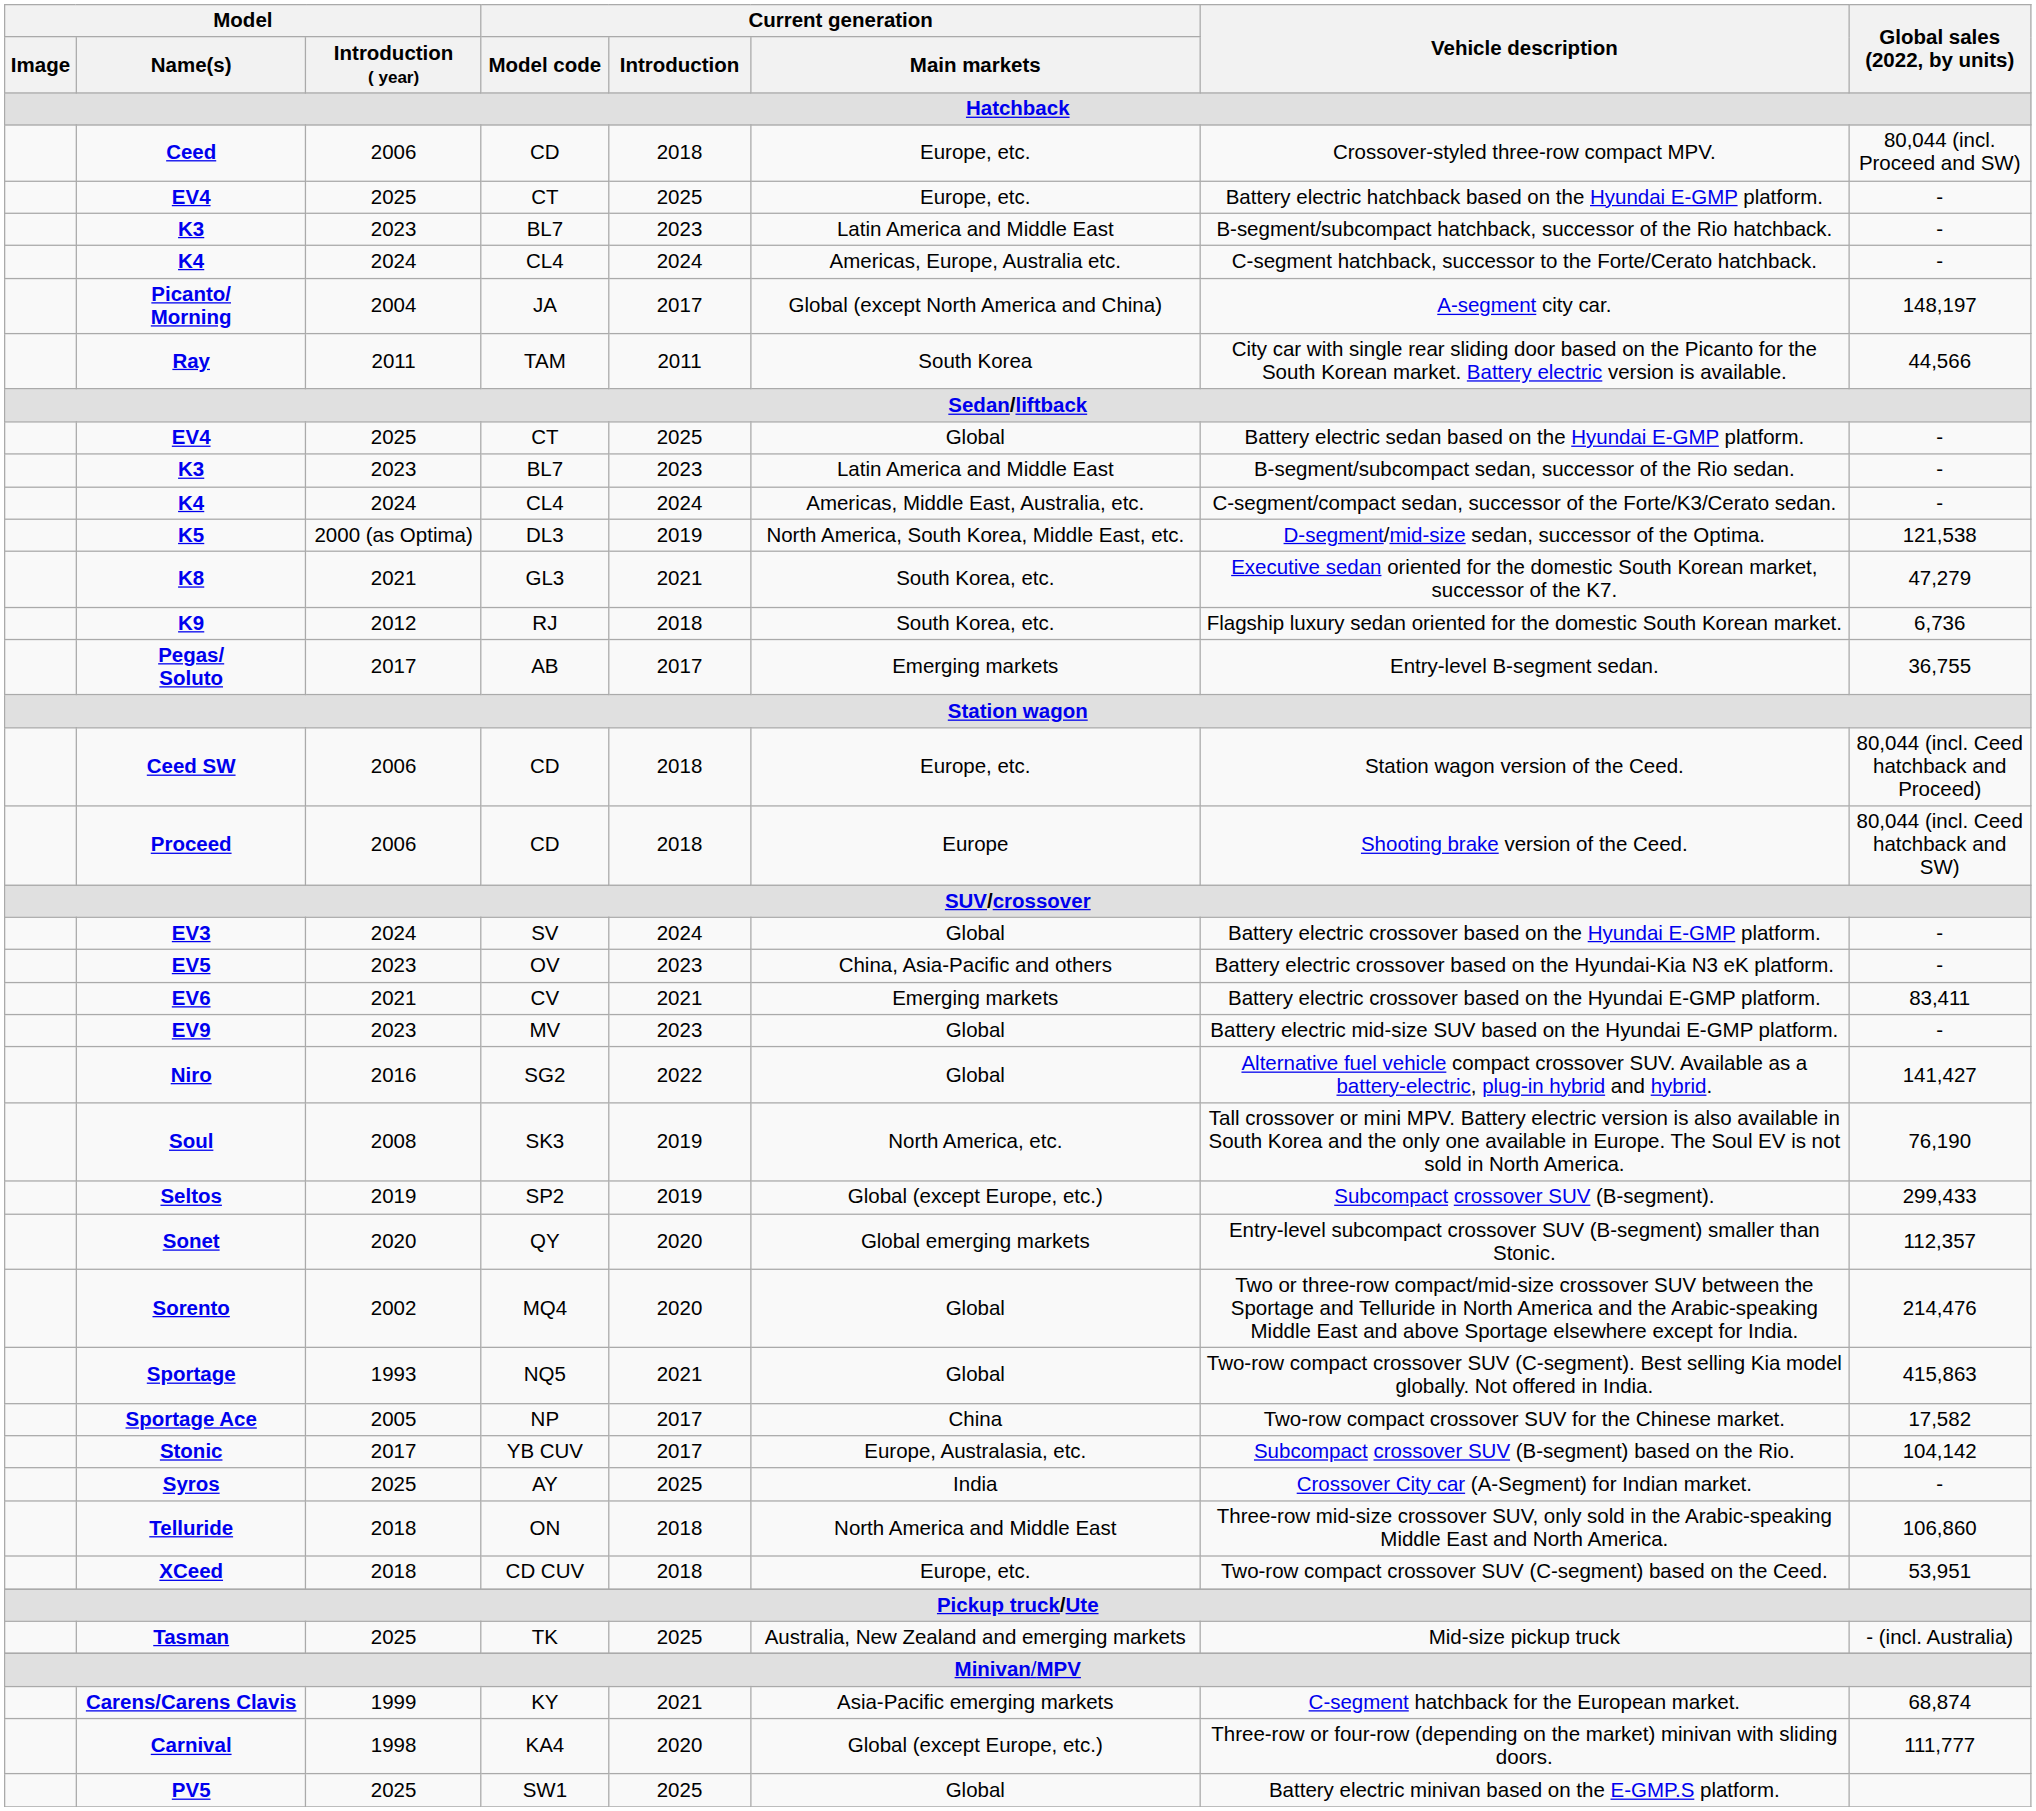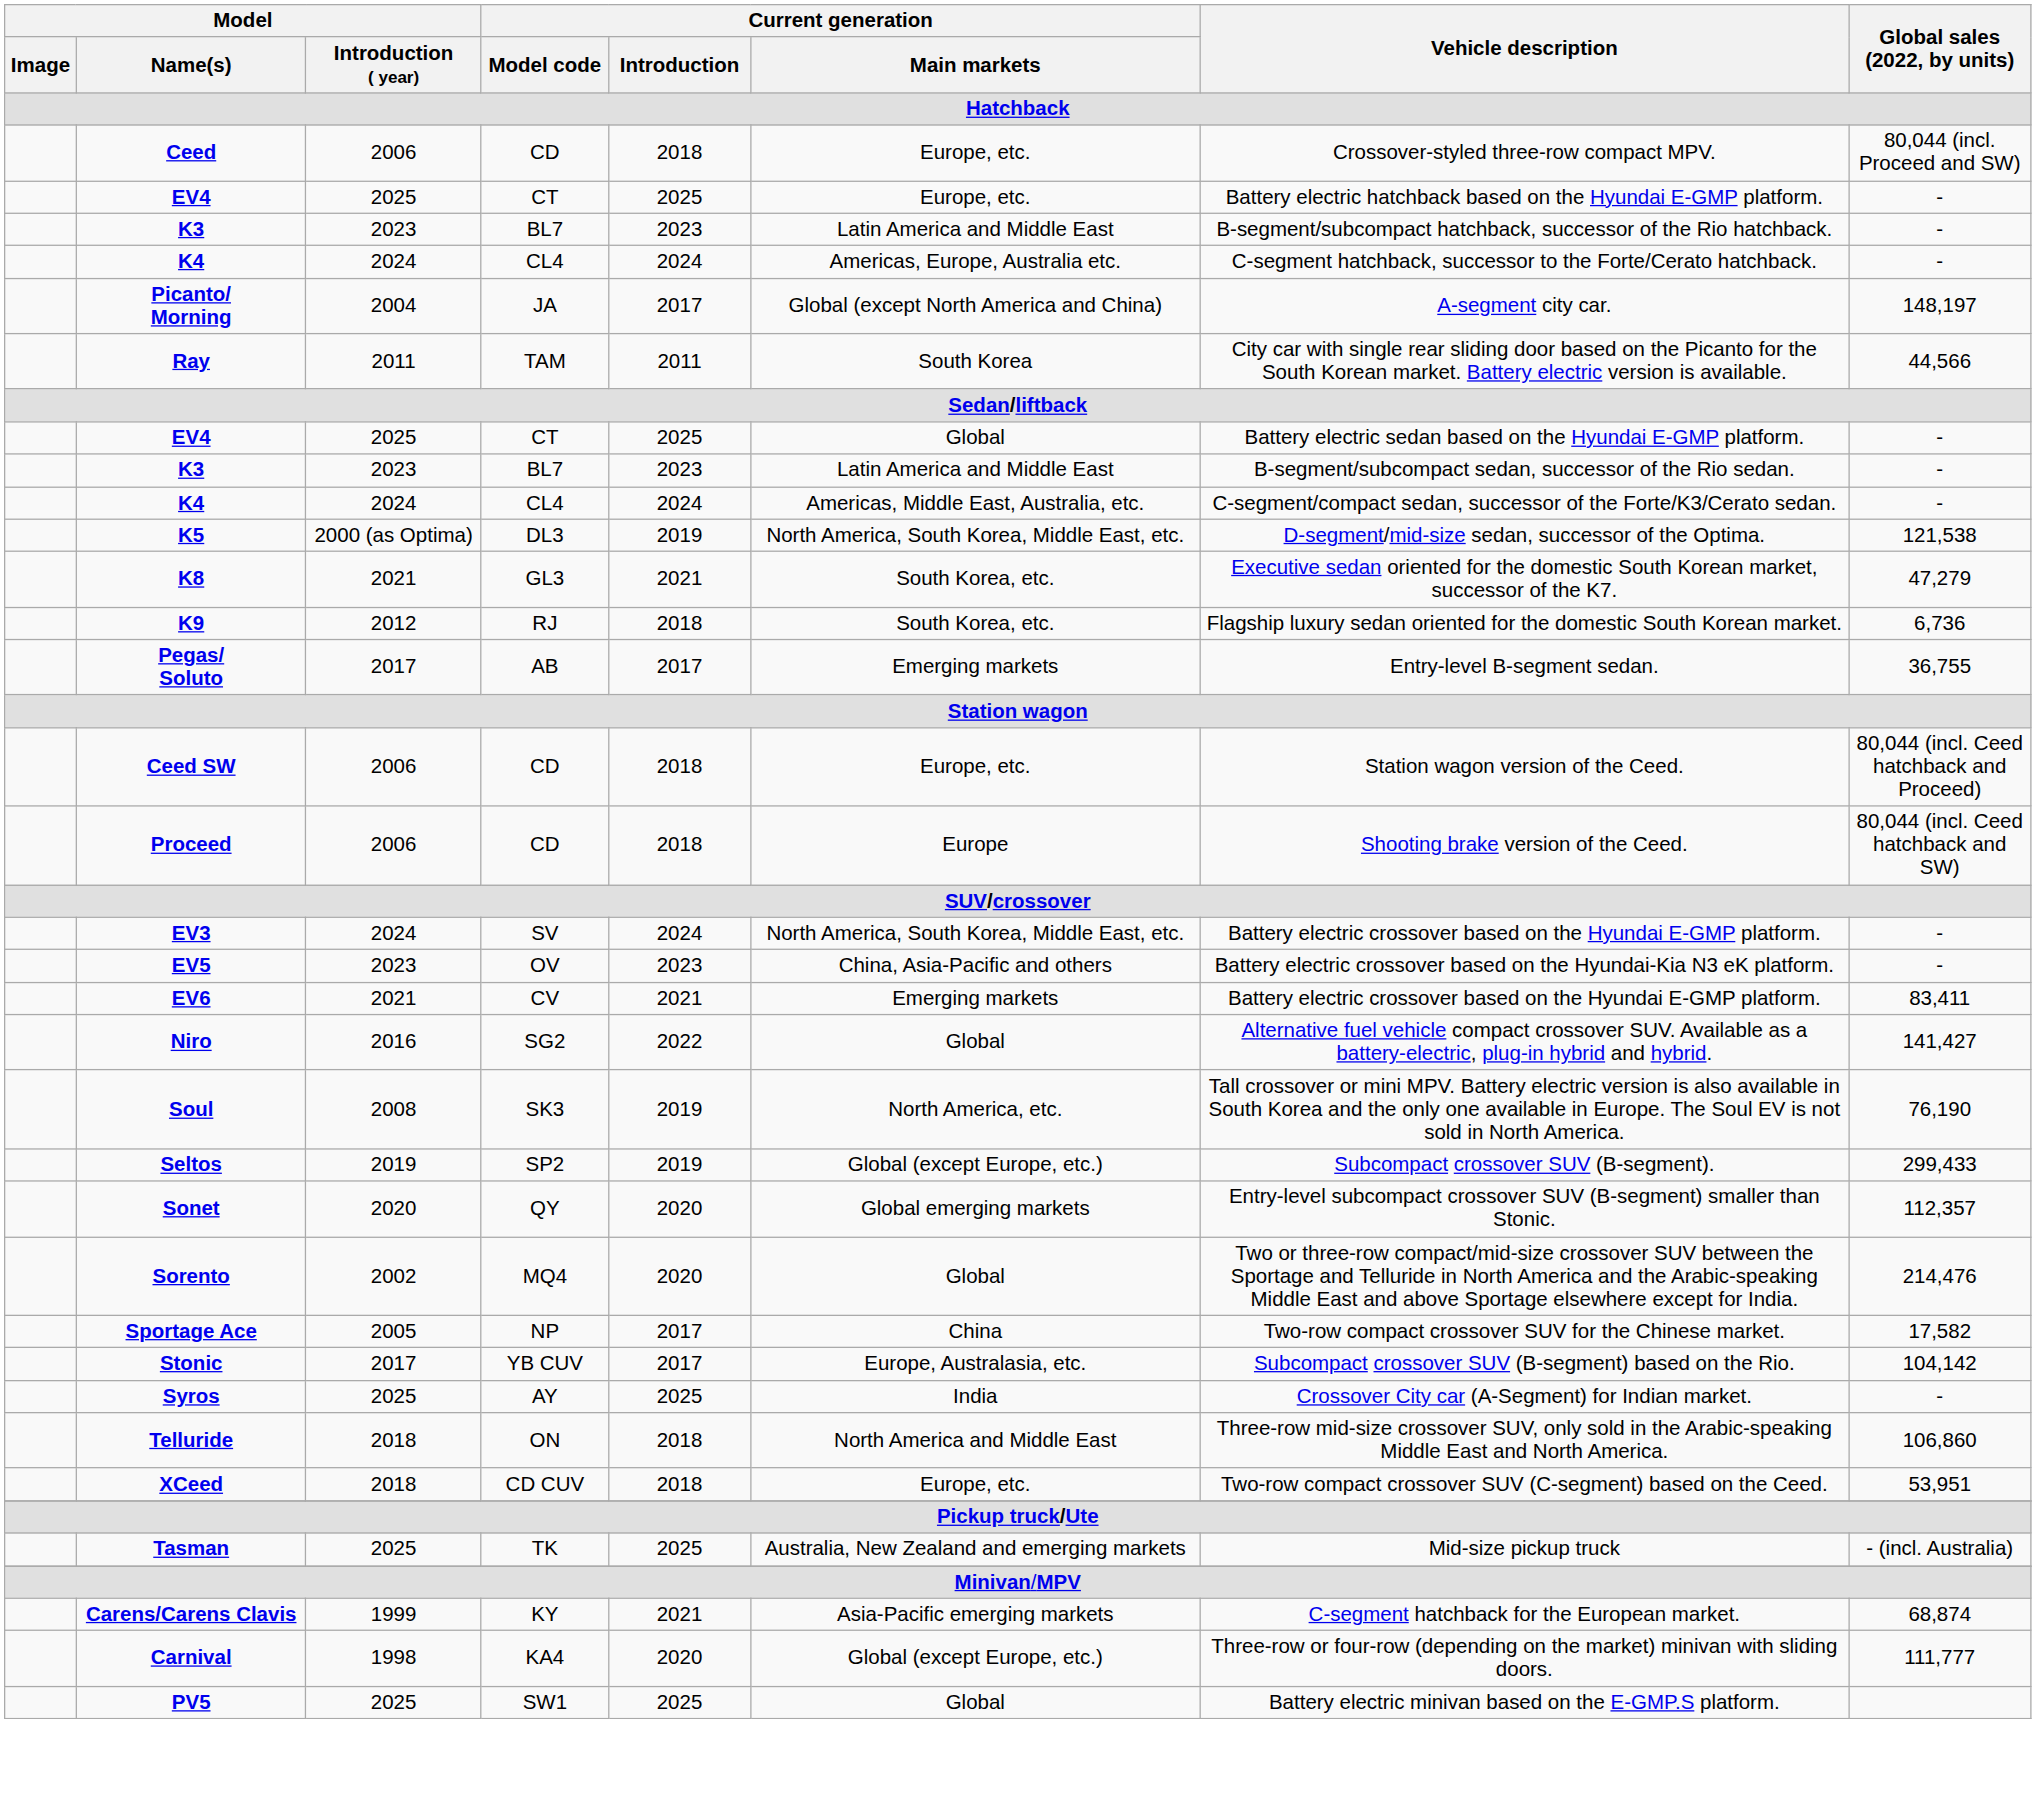 <table class="wikitable" style="text-align: center; width: 100%">
 <tr>
 <th colspan="3">Model</th>
 <th colspan="3">Current generation</th>
 <th rowspan="2" width="32%" cellpadding="32px">Vehicle description</th>
 <th rowspan="2" width="9%">Global sales (2022, by units)</th>
 </tr>
 <tr>
 <th><strong>Image</strong></th>
 <th>Name(s)</th>
 <th>Introduction<br><small>( year)</small></th>
 <th>Model code</th>
 <th width="7%">Introduction</th>
 <th>Main markets</th>
 </tr>
 <tr bgcolor="#e0e0e0">
 <td colspan="8"><strong><a href='#'>Hatchback</a></strong></td>
 </tr>
 <tr>
 <td></td>
 <td><strong><a href='#'>Ceed</a></strong></td>
 <td>2006</td>
 <td>CD</td>
 <td>2018</td>
 <td>Europe, etc.</td>
 <td>Crossover-styled three-row compact MPV.</td>
 <td>80,044 (incl. Proceed and SW)</td>
 </tr>
 <tr>
 <td></td>
 <td><strong><a href='#'>EV4</a></strong></td>
 <td>2025</td>
 <td>CT</td>
 <td>2025</td>
 <td>Europe, etc.</td>
 <td>Battery electric hatchback based on the <a href='#'>Hyundai E-GMP</a> platform.</td>
 <td>-</td>
 </tr>
 <tr>
 <td></td>
 <td><strong><a href='#'>K3</a></strong></td>
 <td>2023</td>
 <td>BL7</td>
 <td>2023</td>
 <td>Latin America and Middle East</td>
 <td>B-segment/subcompact hatchback, successor of the Rio hatchback.</td>
 <td>-</td>
 </tr>
 <tr>
 <td></td>
 <td><a href='#'><strong>K4</strong></a></td>
 <td>2024</td>
 <td>CL4</td>
 <td>2024</td>
 <td>Americas, Europe, Australia etc.</td>
 <td>C-segment hatchback, successor to the Forte/Cerato hatchback.</td>
 <td>-</td>
 </tr>
 <tr>
 <td></td>
 <td><strong><a href='#'>Picanto/<br>Morning</a></strong></td>
 <td>2004</td>
 <td>JA</td>
 <td>2017</td>
 <td>Global (except North America and China)</td>
 <td><a href='#'>A-segment</a> city car.</td>
 <td>148,197</td>
 </tr>
 <tr>
 <td></td>
 <td><strong><a href='#'>Ray</a></strong></td>
 <td>2011</td>
 <td>TAM</td>
 <td>2011</td>
 <td>South Korea</td>
 <td>City car with single rear sliding door based on the Picanto for the South Korean market. <a href='#'>Battery electric</a> version is available.</td>
 <td>44,566</td>
 </tr>
 <tr bgcolor="#e0e0e0">
 <td colspan="8"><strong><a href='#'>Sedan</a>/<a href='#'>liftback</a></strong></td>
 </tr>
 <tr>
 <td></td>
 <td><strong><a href='#'>EV4</a></strong></td>
 <td>2025</td>
 <td>CT</td>
 <td>2025</td>
 <td>Global</td>
 <td>Battery electric sedan based on the <a href='#'>Hyundai E-GMP</a> platform.</td>
 <td>-</td>
 </tr>
 <tr>
 <td></td>
 <td><strong><a href='#'>K3</a></strong></td>
 <td>2023</td>
 <td>BL7</td>
 <td>2023</td>
 <td>Latin America and Middle East</td>
 <td>B-segment/subcompact sedan, successor of the Rio sedan.</td>
 <td>-</td>
 </tr>
 <tr>
 <td></td>
 <td><strong><a href='#'>K4</a></strong></td>
 <td>2024</td>
 <td>CL4</td>
 <td>2024</td>
 <td>Americas, Middle East, Australia, etc.</td>
 <td>C-segment/compact sedan, successor of the Forte/K3/Cerato sedan.</td>
 <td>-</td>
 </tr>
 <tr>
 <td></td>
 <td><strong><a href='#'>K5</a></strong></td>
 <td>2000 (as Optima)</td>
 <td>DL3</td>
 <td>2019</td>
 <td>North America, South Korea, Middle East, etc.</td>
 <td><a href='#'>D-segment</a>/<a href='#'>mid-size</a> sedan, successor of the Optima.</td>
 <td>121,538</td>
 </tr>
 <tr>
 <td></td>
 <td><strong><a href='#'>K8</a></strong></td>
 <td>2021</td>
 <td>GL3</td>
 <td>2021</td>
 <td>South Korea, etc.</td>
 <td><a href='#'>Executive sedan</a> oriented for the domestic South Korean market, successor of the K7.</td>
 <td>47,279</td>
 </tr>
 <tr>
 <td></td>
 <td><strong><a href='#'>K9</a></strong></td>
 <td>2012</td>
 <td>RJ</td>
 <td>2018</td>
 <td>South Korea, etc.</td>
 <td>Flagship luxury sedan oriented for the domestic South Korean market.</td>
 <td>6,736</td>
 </tr>
 <tr>
 <td></td>
 <td><strong><a href='#'>Pegas/<br>Soluto</a></strong></td>
 <td>2017</td>
 <td>AB</td>
 <td>2017</td>
 <td>Emerging markets</td>
 <td>Entry-level B-segment sedan.</td>
 <td>36,755</td>
 </tr>
 <tr bgcolor="#e0e0e0">
 <td colspan="8"><strong><a href='#'>Station wagon</a></strong></td>
 </tr>
 <tr>
 <td></td>
 <td><strong><a href='#'>Ceed SW</a></strong></td>
 <td>2006</td>
 <td>CD</td>
 <td>2018</td>
 <td>Europe, etc.</td>
 <td>Station wagon version of the Ceed.</td>
 <td>80,044 (incl. Ceed hatchback and Proceed)</td>
 </tr>
 <tr>
 <td></td>
 <td><strong><a href='#'>Proceed</a></strong></td>
 <td>2006</td>
 <td>CD</td>
 <td>2018</td>
 <td>Europe</td>
 <td><a href='#'>Shooting brake</a> version of the Ceed.</td>
 <td>80,044 (incl. Ceed hatchback and SW)</td>
 </tr>
 <tr bgcolor="#e0e0e0">
 <td colspan="8"><strong><a href='#'>SUV</a>/<a href='#'>crossover</a></strong></td>
 </tr>
 <tr>
 <td></td>
 <td><strong><a href='#'>EV3</a></strong></td>
 <td>2024</td>
 <td>SV</td>
 <td>2024</td>
-<td>Global</td>
+<td>North America, South Korea, Middle East, etc.</td>
 <td>Battery electric crossover based on the <a href='#'>Hyundai E-GMP</a> platform.</td>
 <td>-</td>
 </tr>
 <tr>
 <td></td>
 <td><strong><a href='#'>EV5</a></strong></td>
 <td>2023</td>
 <td>OV</td>
 <td>2023</td>
 <td>China, Asia-Pacific and others</td>
 <td>Battery electric crossover based on the Hyundai-Kia N3 eK platform.</td>
 <td>-</td>
 </tr>
 <tr>
 <td></td>
 <td><strong><a href='#'>EV6</a></strong></td>
 <td>2021</td>
 <td>CV</td>
 <td>2021</td>
 <td>Emerging markets</td>
 <td>Battery electric crossover based on the Hyundai E-GMP platform.</td>
 <td>83,411</td>
-</tr>
-<tr>
-<td></td>
-<td><strong><a href='#'>EV9</a></strong></td>
-<td>2023</td>
-<td>MV</td>
-<td>2023</td>
-<td>Global</td>
-<td>Battery electric mid-size SUV based on the Hyundai E-GMP platform.</td>
-<td>-</td>
 </tr>
 <tr>
 <td></td>
 <td><strong><a href='#'>Niro</a></strong></td>
 <td>2016</td>
 <td>SG2</td>
 <td>2022</td>
 <td>Global</td>
 <td><a href='#'>Alternative fuel vehicle</a> compact crossover SUV. Available as a <a href='#'>battery-electric</a>, <a href='#'>plug-in hybrid</a> and <a href='#'>hybrid</a>.</td>
 <td>141,427</td>
 </tr>
 <tr>
 <td></td>
 <td><strong><a href='#'>Soul</a></strong></td>
 <td>2008</td>
 <td>SK3</td>
 <td>2019</td>
 <td>North America, etc.</td>
 <td>Tall crossover or mini MPV. Battery electric version is also available in South Korea and the only one available in Europe. The Soul EV is not sold in North America.</td>
 <td>76,190</td>
 </tr>
 <tr>
 <td></td>
 <td><strong><a href='#'>Seltos</a></strong></td>
 <td>2019</td>
 <td>SP2</td>
 <td>2019</td>
 <td>Global (except Europe, etc.)</td>
 <td><a href='#'>Subcompact</a> <a href='#'>crossover SUV</a> (B-segment).</td>
 <td>299,433</td>
 </tr>
 <tr>
 <td></td>
 <td><strong><a href='#'>Sonet</a></strong></td>
 <td>2020</td>
 <td>QY</td>
 <td>2020</td>
 <td>Global emerging markets</td>
 <td>Entry-level subcompact crossover SUV (B-segment) smaller than Stonic.</td>
 <td>112,357</td>
 </tr>
 <tr>
 <td></td>
 <td><strong><a href='#'>Sorento</a></strong></td>
 <td>2002</td>
 <td>MQ4</td>
 <td>2020</td>
 <td>Global</td>
 <td>Two or three-row compact/mid-size crossover SUV between the Sportage and Telluride in North America and the Arabic-speaking Middle East and above Sportage elsewhere except for India.</td>
 <td>214,476</td>
-</tr>
-<tr>
-<td></td>
-<td><strong><a href='#'>Sportage</a></strong></td>
-<td>1993</td>
-<td>NQ5</td>
-<td>2021</td>
-<td>Global</td>
-<td>Two-row compact crossover SUV (C-segment). Best selling Kia model globally. Not offered in India.</td>
-<td>415,863</td>
 </tr>
 <tr>
 <td></td>
 <td><strong><a href='#'>Sportage Ace</a></strong></td>
 <td>2005</td>
 <td>NP</td>
 <td>2017</td>
 <td>China</td>
 <td>Two-row compact crossover SUV for the Chinese market.</td>
 <td>17,582</td>
 </tr>
 <tr>
 <td></td>
 <td><strong><a href='#'>Stonic</a></strong></td>
 <td>2017</td>
 <td>YB CUV</td>
 <td>2017</td>
 <td>Europe, Australasia, etc.</td>
 <td><a href='#'>Subcompact</a> <a href='#'>crossover SUV</a> (B-segment) based on the Rio.</td>
 <td>104,142</td>
 </tr>
 <tr>
 <td></td>
 <td><strong><a href='#'>Syros</a></strong></td>
 <td>2025</td>
 <td>AY</td>
 <td>2025</td>
 <td>India</td>
 <td><a href='#'>Crossover City car</a> (A-Segment) for Indian market.</td>
 <td>-</td>
 </tr>
 <tr>
 <td></td>
 <td><strong><a href='#'>Telluride</a></strong></td>
 <td>2018</td>
 <td>ON</td>
 <td>2018</td>
 <td>North America and Middle East</td>
 <td>Three-row mid-size crossover SUV, only sold in the Arabic-speaking Middle East and North America.</td>
 <td>106,860</td>
 </tr>
 <tr>
 <td></td>
 <td><strong><a href='#'>XCeed</a></strong></td>
 <td>2018</td>
 <td>CD CUV</td>
 <td>2018</td>
 <td>Europe, etc.</td>
 <td>Two-row compact crossover SUV (C-segment) based on the Ceed.</td>
 <td>53,951</td>
 </tr>
 <tr>
 </tr>
 <tr bgcolor="#e0e0e0">
 <td colspan="8"><strong><a href='#'>Pickup truck</a>/<a href='#'>Ute</a></strong></td>
 </tr>
 <tr>
 <td></td>
 <td><strong><a href='#'>Tasman</a></strong></td>
 <td>2025</td>
 <td>TK</td>
 <td>2025</td>
 <td>Australia, New Zealand and emerging markets</td>
 <td>Mid-size pickup truck</td>
 <td>- (incl. Australia)</td>
 </tr>
 <tr>
 </tr>
 <tr bgcolor="#e0e0e0">
 <td colspan="8"><a href='#'><strong>Minivan</strong>/<strong>MPV</strong></a></td>
 </tr>
 <tr>
 <td></td>
 <td><strong><a href='#'>Carens/Carens Clavis</a></strong></td>
 <td>1999</td>
 <td>KY</td>
 <td>2021</td>
 <td>Asia-Pacific emerging markets</td>
 <td><a href='#'>C-segment</a> hatchback for the European market.</td>
 <td>68,874</td>
 </tr>
 <tr>
 <td></td>
 <td><strong><a href='#'>Carnival</a></strong></td>
 <td>1998</td>
 <td>KA4</td>
 <td>2020</td>
 <td>Global (except Europe, etc.)</td>
 <td>Three-row or four-row (depending on the market) minivan with sliding doors.</td>
 <td>111,777</td>
 </tr>
 <tr>
 <td></td>
 <td><strong><a href='#'>PV5</a></strong></td>
 <td>2025</td>
 <td>SW1</td>
 <td>2025</td>
 <td>Global</td>
 <td>Battery electric minivan based on the <a href='#'>E-GMP.S</a> platform.</td>
 <td></td>
 </tr>
 </table>
